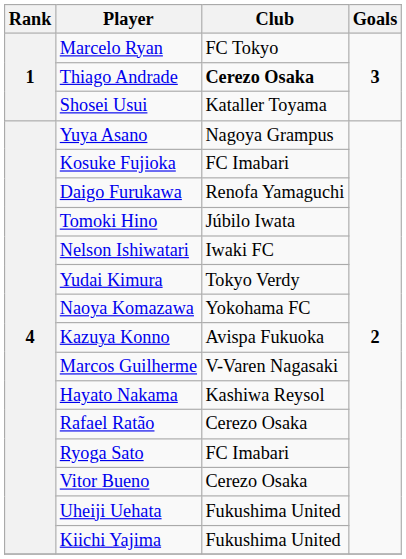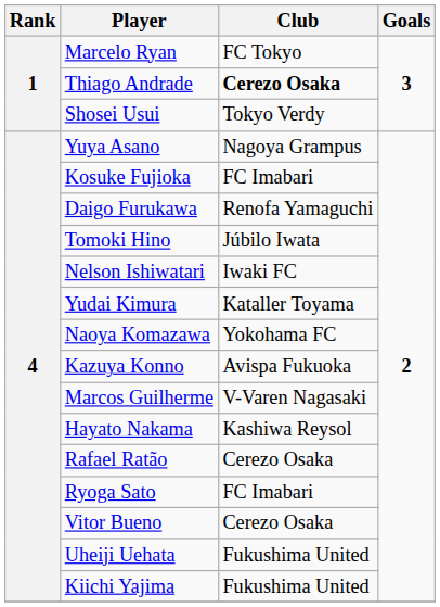 <table class="wikitable" style="text-align:center">
 <tr>
 <th>Rank</th>
 <th>Player</th>
 <th>Club</th>
 <th>Goals</th>
 </tr>
 <tr>
 <th rowspan=3>1</th>
 <td align="left"> <a href='#'>Marcelo Ryan</a></td>
 <td align="left">FC Tokyo</td>
 <td rowspan=3><strong>3</strong></td>
 </tr>
 <tr>
 <td align="left"> <a href='#'>Thiago Andrade</a></td>
 <td align="left"><strong>Cerezo Osaka</strong></td>
 </tr>
 <tr>
 <td align="left"> <a href='#'>Shosei Usui</a></td>
-<td align="left">Kataller Toyama</td>
+<td align="left">Tokyo Verdy</td>
 </tr>
 <tr>
 <th rowspan=15>4</th>
 <td align="left"> <a href='#'>Yuya Asano</a></td>
 <td align="left">Nagoya Grampus</td>
 <td rowspan=15><strong>2</strong></td>
 </tr>
 <tr>
 <td align="left"> <a href='#'>Kosuke Fujioka</a></td>
 <td align="left">FC Imabari</td>
 </tr>
 <tr>
 <td align="left"> <a href='#'>Daigo Furukawa</a></td>
 <td align="left">Renofa Yamaguchi</td>
 </tr>
 <tr>
 <td align="left"> <a href='#'>Tomoki Hino</a></td>
 <td align="left">Júbilo Iwata</td>
 </tr>
 <tr>
 <td align="left"> <a href='#'>Nelson Ishiwatari</a></td>
 <td align="left">Iwaki FC</td>
 </tr>
 <tr>
 <td align="left"> <a href='#'>Yudai Kimura</a></td>
-<td align="left">Tokyo Verdy</td>
+<td align="left">Kataller Toyama</td>
 </tr>
 <tr>
 <td align="left"> <a href='#'>Naoya Komazawa</a></td>
 <td align="left">Yokohama FC</td>
 </tr>
 <tr>
 <td align="left"> <a href='#'>Kazuya Konno</a></td>
 <td align="left">Avispa Fukuoka</td>
 </tr>
 <tr>
 <td align="left"> <a href='#'>Marcos Guilherme</a></td>
 <td align="left">V-Varen Nagasaki</td>
 </tr>
 <tr>
 <td align="left"> <a href='#'>Hayato Nakama</a></td>
 <td align="left">Kashiwa Reysol</td>
 </tr>
 <tr>
 <td align="left"> <a href='#'>Rafael Ratão</a></td>
 <td align="left">Cerezo Osaka</td>
 </tr>
 <tr>
 <td align="left"> <a href='#'>Ryoga Sato</a></td>
 <td align="left">FC Imabari</td>
 </tr>
 <tr>
 <td align="left"> <a href='#'>Vitor Bueno</a></td>
 <td align="left">Cerezo Osaka</td>
 </tr>
 <tr>
 <td align="left"> <a href='#'>Uheiji Uehata</a></td>
 <td align="left">Fukushima United</td>
 </tr>
 <tr>
 <td align="left"> <a href='#'>Kiichi Yajima</a></td>
 <td align="left">Fukushima United</td>
 </tr>
 <tr>
 </tr>
 </table>
